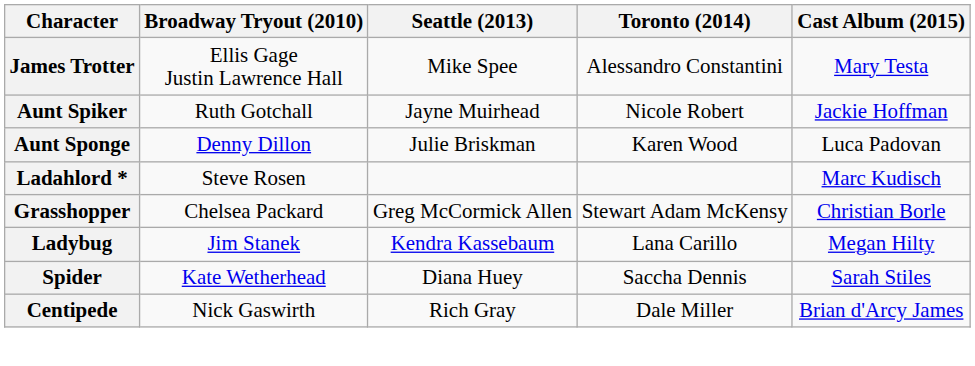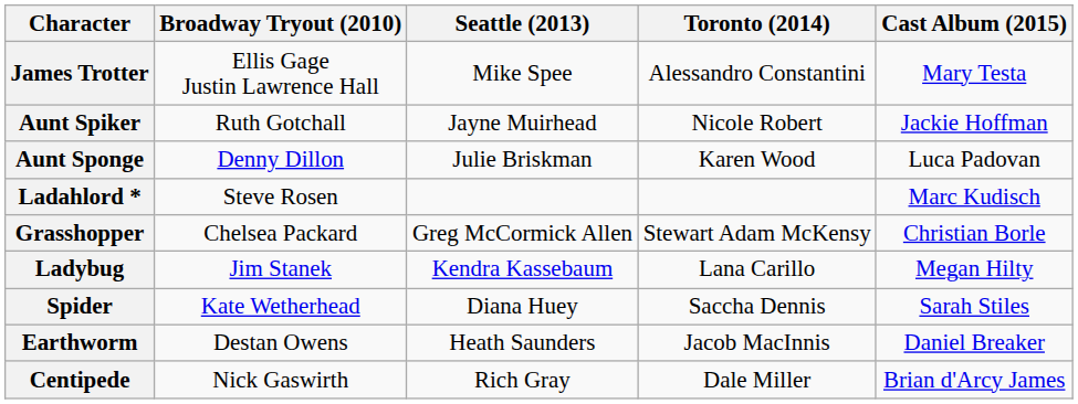 <table class="wikitable">
 <tr>
 <th>Character</th>
 <th>Broadway Tryout (2010)</th>
 <th>Seattle (2013)</th>
 <th>Toronto (2014)</th>
 <th>Cast Album (2015)</th>
 </tr>
 <tr>
 <th>James Trotter</th>
 <td align="center">Ellis Gage<br>Justin Lawrence Hall</td>
 <td align="center">Mike Spee</td>
 <td align="center">Alessandro Constantini</td>
 <td align="center"><a href='#'>Mary Testa</a></td>
 </tr>
 <tr>
 <th>Aunt Spiker</th>
 <td align="center">Ruth Gotchall</td>
 <td align="center">Jayne Muirhead</td>
 <td align="center">Nicole Robert</td>
 <td align="center"><a href='#'>Jackie Hoffman</a></td>
 </tr>
 <tr>
 <th>Aunt Sponge</th>
 <td align="center"><a href='#'>Denny Dillon</a></td>
 <td align="center">Julie Briskman</td>
 <td align="center">Karen Wood</td>
 <td align="center">Luca Padovan</td>
 </tr>
 <tr>
 <th>Ladahlord *</th>
 <td align="center">Steve Rosen</td>
 <td align="center"></td>
 <td align="center"></td>
 <td align="center"><a href='#'>Marc Kudisch</a></td>
 </tr>
 <tr>
 <th>Grasshopper</th>
 <td align="center">Chelsea Packard</td>
 <td align="center">Greg McCormick Allen</td>
 <td align="center">Stewart Adam McKensy</td>
 <td align="center"><a href='#'>Christian Borle</a></td>
 </tr>
 <tr>
 <th>Ladybug</th>
 <td align="center"><a href='#'>Jim Stanek</a></td>
 <td align="center"><a href='#'>Kendra Kassebaum</a></td>
 <td align="center">Lana Carillo</td>
 <td align="center"><a href='#'>Megan Hilty</a></td>
 </tr>
 <tr>
 <th>Spider</th>
 <td align="center"><a href='#'>Kate Wetherhead</a></td>
 <td align="center">Diana Huey</td>
 <td align="center">Saccha Dennis</td>
 <td align="center"><a href='#'>Sarah Stiles</a></td>
 </tr>
 <tr>
+<th>Earthworm</th>
+<td align="center">Destan Owens</td>
+<td align="center">Heath Saunders</td>
+<td align="center">Jacob MacInnis</td>
+<td align="center"><a href='#'>Daniel Breaker</a></td>
+</tr>
+<tr>
 <th>Centipede</th>
 <td align="center">Nick Gaswirth</td>
 <td align="center">Rich Gray</td>
 <td align="center">Dale Miller</td>
 <td align="center"><a href='#'>Brian d'Arcy James</a></td>
 </tr>
 </table>
